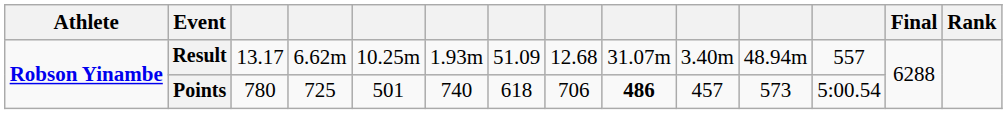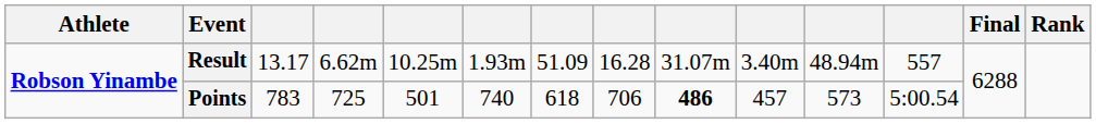 <table class="wikitable" style="font-size:90%">
 <tr>
 <th>Athlete</th>
 <th>Event</th>
 <th></th>
 <th></th>
 <th></th>
 <th></th>
 <th></th>
 <th></th>
 <th></th>
 <th></th>
 <th></th>
 <th></th>
 <th>Final</th>
 <th>Rank</th>
 </tr>
 <tr style=text-align:center>
 <td rowspan=2 style=text-align:left><strong><a href='#'>Robson Yinambe</a></strong></td>
 <th style="font-size:95%">Result</th>
 <td>13.17</td>
 <td>6.62m</td>
 <td>10.25m</td>
 <td>1.93m</td>
 <td>51.09</td>
-<td>12.68</td>
+<td>16.28</td>
 <td>31.07m</td>
 <td>3.40m</td>
 <td>48.94m</td>
 <td>557</td>
 <td rowspan=2>6288</td>
 <td rowspan=2></td>
 </tr>
 <tr style=text-align:center>
 <th style="font-size:95%">Points</th>
-<td>780</td>
+<td>783</td>
 <td>725</td>
 <td>501</td>
 <td>740</td>
 <td>618</td>
 <td>706</td>
 <td><strong>486</strong></td>
 <td>457</td>
 <td>573</td>
 <td>5:00.54</td>
 </tr>
 </table>
